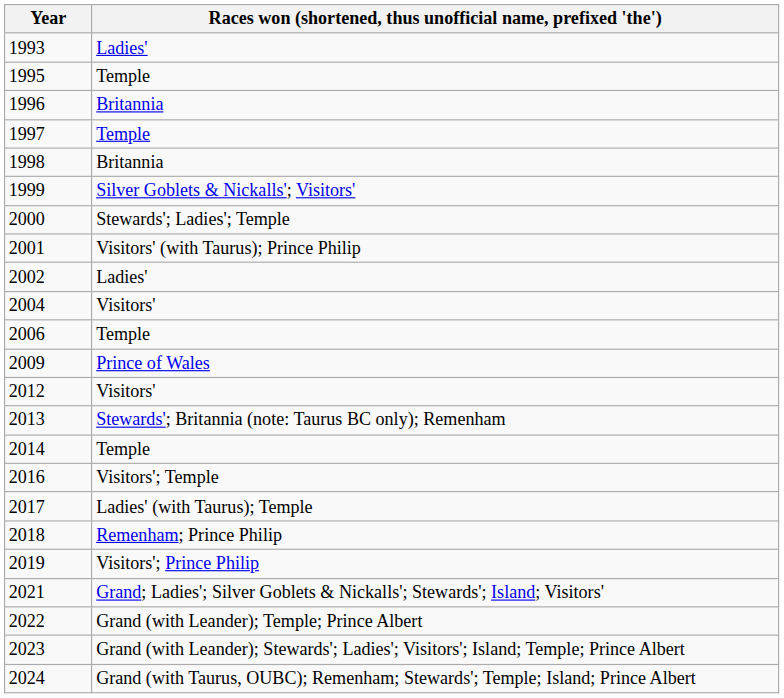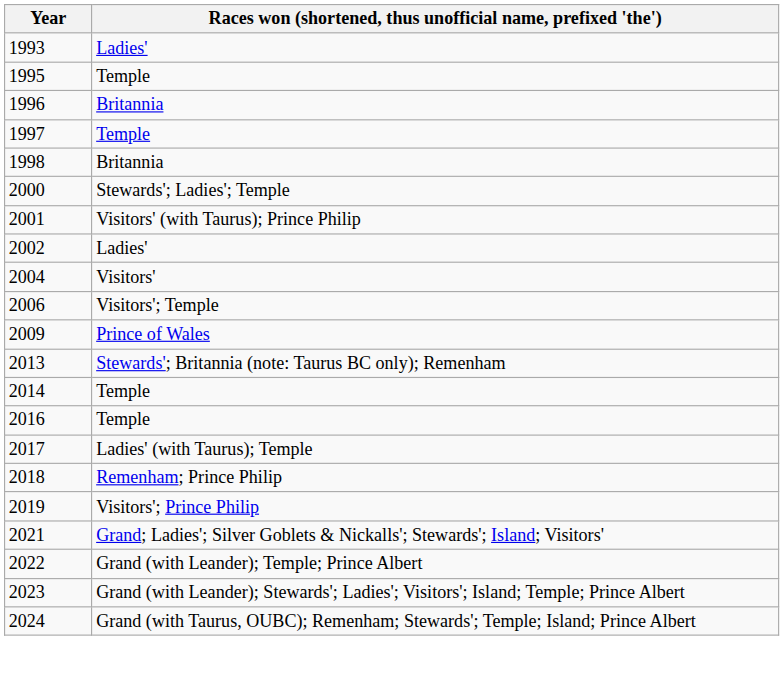 <table class="wikitable">
 <tr>
 <th width=70>Year</th>
 <th width=600>Races won (shortened, thus unofficial name, prefixed 'the')</th>
 </tr>
 <tr>
 <td>1993</td>
 <td><a href='#'>Ladies'</a></td>
 </tr>
 <tr>
 <td>1995</td>
 <td>Temple</td>
 </tr>
 <tr>
 <td>1996</td>
 <td><a href='#'>Britannia</a></td>
 </tr>
 <tr>
 <td>1997</td>
 <td><a href='#'>Temple</a></td>
 </tr>
 <tr>
 <td>1998</td>
 <td>Britannia</td>
 </tr>
 <tr>
-<td>1999</td>
-<td><a href='#'>Silver Goblets & Nickalls'</a>; <a href='#'>Visitors'</a></td>
-</tr>
-<tr>
 <td>2000</td>
 <td>Stewards'; Ladies'; Temple</td>
 </tr>
 <tr>
 <td>2001</td>
 <td>Visitors' (with Taurus); Prince Philip</td>
 </tr>
 <tr>
 <td>2002</td>
 <td>Ladies'</td>
 </tr>
 <tr>
 <td>2004</td>
 <td>Visitors'</td>
 </tr>
 <tr>
 <td>2006</td>
-<td>Temple</td>
+<td>Visitors'; Temple</td>
 </tr>
 <tr>
 <td>2009</td>
 <td><a href='#'>Prince of Wales</a></td>
-</tr>
-<tr>
-<td>2012</td>
-<td>Visitors'</td>
 </tr>
 <tr>
 <td>2013</td>
 <td><a href='#'>Stewards'</a>; Britannia (note: Taurus BC only); Remenham</td>
 </tr>
 <tr>
 <td>2014</td>
 <td>Temple</td>
 </tr>
 <tr>
 <td>2016</td>
-<td>Visitors'; Temple</td>
+<td>Temple</td>
 </tr>
 <tr>
 <td>2017</td>
 <td>Ladies' (with Taurus); Temple</td>
 </tr>
 <tr>
 <td>2018</td>
 <td><a href='#'>Remenham</a>; Prince Philip</td>
 </tr>
 <tr>
 <td>2019</td>
 <td>Visitors'; <a href='#'>Prince Philip</a></td>
 </tr>
 <tr>
 <td>2021</td>
 <td><a href='#'>Grand</a>; Ladies'; Silver Goblets & Nickalls'; Stewards'; <a href='#'>Island</a>; Visitors'</td>
 </tr>
 <tr>
 <td>2022</td>
 <td>Grand (with Leander); Temple; Prince Albert</td>
 </tr>
 <tr>
 <td>2023</td>
 <td>Grand (with Leander); Stewards'; Ladies'; Visitors'; Island; Temple; Prince Albert</td>
 </tr>
 <tr>
 <td>2024</td>
 <td>Grand (with Taurus, OUBC);  Remenham; Stewards'; Temple; Island; Prince Albert</td>
 </tr>
 </table>
